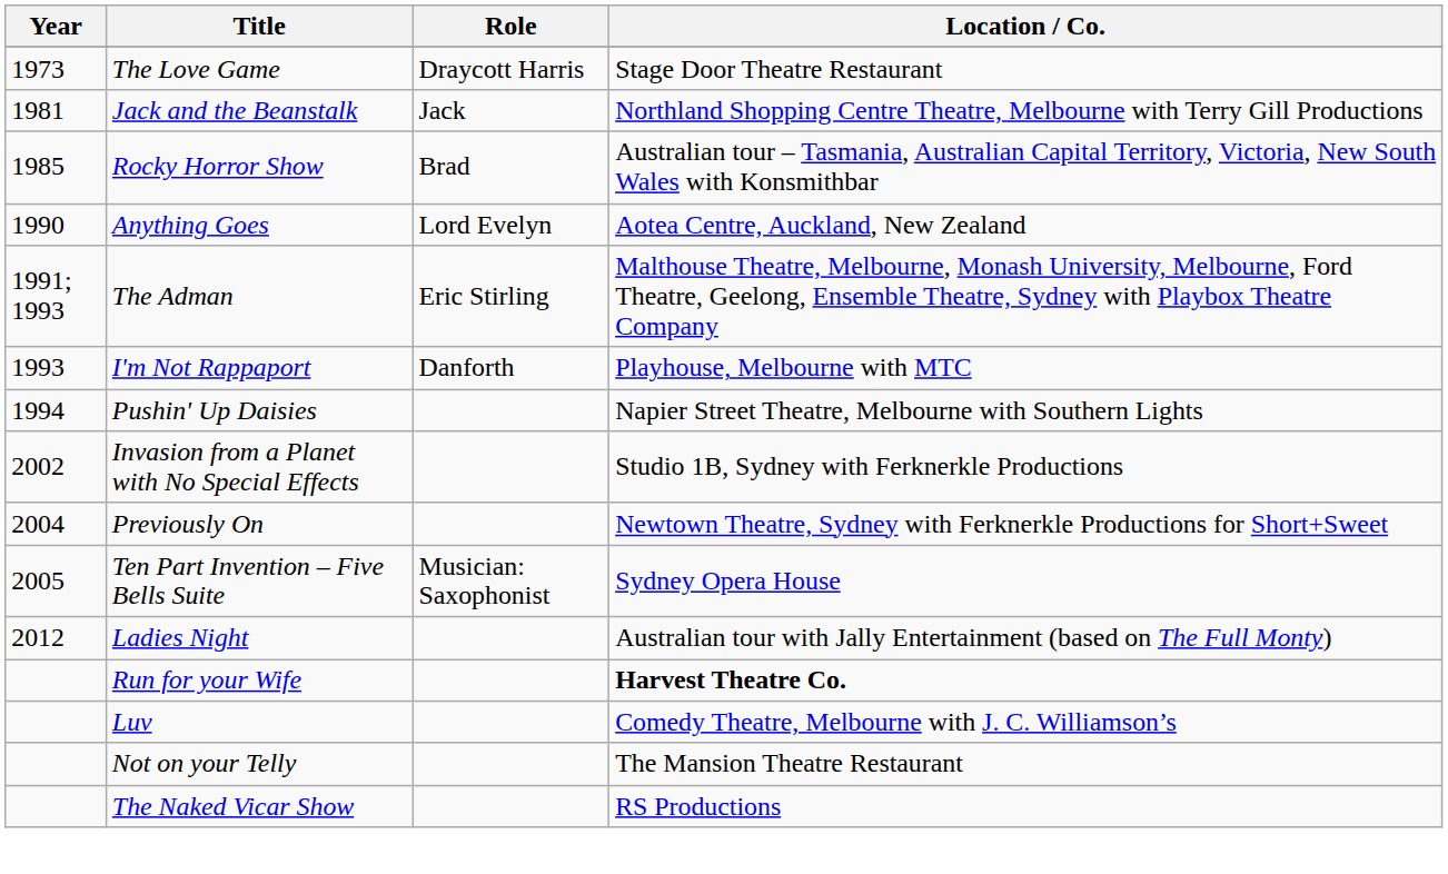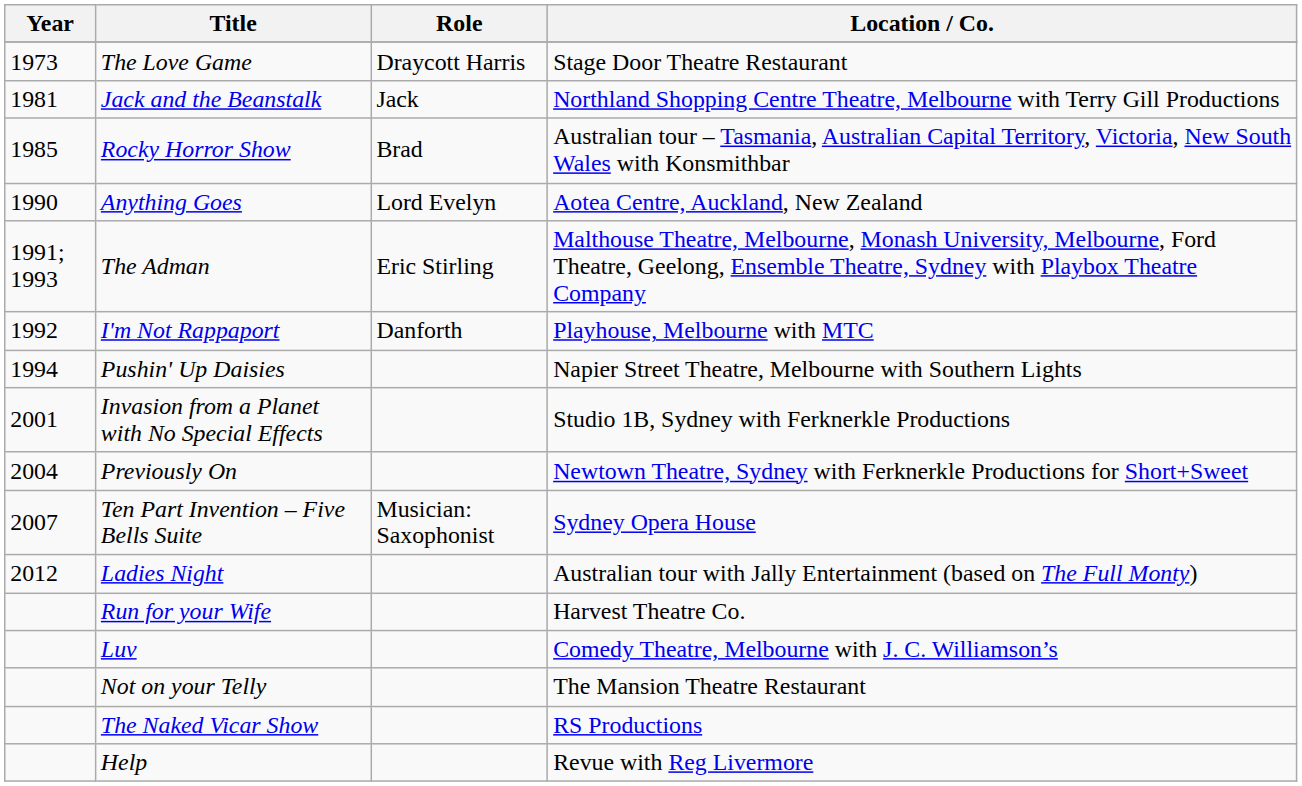 <table class="wikitable plainrowheaders sortable">
 <tr>
 <th>Year</th>
 <th>Title</th>
 <th>Role</th>
 <th>Location / Co.</th>
 </tr>
 <tr>
 </tr>
 <tr>
 <td>1973</td>
 <td><em>The Love Game</em></td>
 <td>Draycott Harris</td>
 <td>Stage Door Theatre Restaurant</td>
 </tr>
 <tr>
 <td>1981</td>
 <td><em><a href='#'>Jack and the Beanstalk</a></em></td>
 <td>Jack</td>
 <td><a href='#'>Northland Shopping Centre Theatre, Melbourne</a> with Terry Gill Productions</td>
 </tr>
 <tr>
 <td>1985</td>
 <td><em><a href='#'>Rocky Horror Show</a></em></td>
 <td>Brad</td>
 <td>Australian tour – <a href='#'>Tasmania</a>, <a href='#'>Australian Capital Territory</a>, <a href='#'>Victoria</a>, <a href='#'>New South Wales</a> with Konsmithbar</td>
 </tr>
 <tr>
 <td>1990</td>
 <td><em><a href='#'>Anything Goes</a></em></td>
 <td>Lord Evelyn</td>
 <td><a href='#'>Aotea Centre, Auckland</a>, New Zealand</td>
 </tr>
 <tr>
 <td>1991; 1993</td>
 <td><em>The Adman</em></td>
 <td>Eric Stirling</td>
 <td><a href='#'>Malthouse Theatre, Melbourne</a>, <a href='#'>Monash University, Melbourne</a>, Ford Theatre, Geelong, <a href='#'>Ensemble Theatre, Sydney</a> with <a href='#'>Playbox Theatre Company</a></td>
 </tr>
 <tr>
-<td>1993</td>
+<td>1992</td>
 <td><em><a href='#'>I'm Not Rappaport</a></em></td>
 <td>Danforth</td>
 <td><a href='#'>Playhouse, Melbourne</a> with <a href='#'>MTC</a></td>
 </tr>
 <tr>
 <td>1994</td>
 <td><em>Pushin' Up Daisies</em></td>
 <td></td>
 <td>Napier Street Theatre, Melbourne with Southern Lights</td>
 </tr>
 <tr>
-<td>2002</td>
+<td>2001</td>
 <td><em>Invasion from a Planet with No Special Effects</em></td>
 <td></td>
 <td>Studio 1B, Sydney with Ferknerkle Productions</td>
 </tr>
 <tr>
 <td>2004</td>
 <td><em>Previously On</em></td>
 <td></td>
 <td><a href='#'>Newtown Theatre, Sydney</a> with Ferknerkle Productions for <a href='#'>Short+Sweet</a></td>
 </tr>
 <tr>
-<td>2005</td>
+<td>2007</td>
 <td><em>Ten Part Invention – Five Bells Suite</em></td>
 <td>Musician: Saxophonist</td>
 <td><a href='#'>Sydney Opera House</a></td>
 </tr>
 <tr>
 <td>2012</td>
 <td><em><a href='#'>Ladies Night</a></em></td>
 <td></td>
 <td>Australian tour with Jally Entertainment (based on <em><a href='#'>The Full Monty</a></em>)</td>
 </tr>
 <tr>
 <td></td>
 <td><em><a href='#'>Run for your Wife</a></em></td>
 <td></td>
-<td><strong>Harvest Theatre Co.</strong></td>
+<td>Harvest Theatre Co.</td>
 </tr>
 <tr>
 <td></td>
 <td><em><a href='#'>Luv</a></em></td>
 <td></td>
 <td><a href='#'>Comedy Theatre, Melbourne</a> with <a href='#'>J. C. Williamson’s</a></td>
 </tr>
 <tr>
 <td></td>
 <td><em>Not on your Telly</em></td>
 <td></td>
 <td>The Mansion Theatre Restaurant</td>
 </tr>
 <tr>
 <td></td>
 <td><em><a href='#'>The Naked Vicar Show</a></em></td>
 <td></td>
 <td><a href='#'>RS Productions</a></td>
 </tr>
+<tr>
+<td></td>
+<td><em>Help</em></td>
+<td></td>
+<td>Revue with <a href='#'>Reg Livermore</a></td>
+</tr>
 </table>
